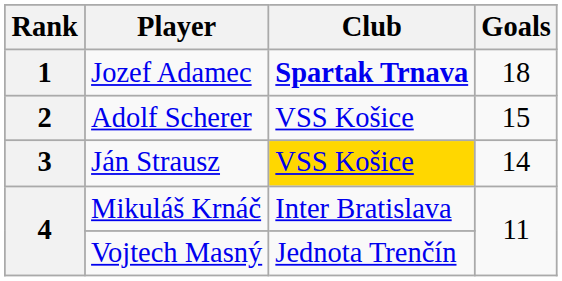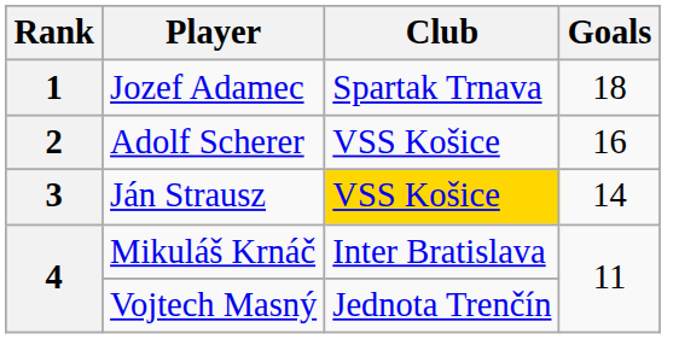 <table class="wikitable" style="text-align:center">
 <tr>
 <th>Rank</th>
 <th>Player</th>
 <th>Club</th>
 <th>Goals</th>
 </tr>
 <tr>
 <th>1</th>
 <td align="left"> <a href='#'>Jozef Adamec</a></td>
-<td align="left"><strong><a href='#'>Spartak Trnava</a></strong></td>
+<td align="left"><a href='#'>Spartak Trnava</a></td>
 <td>18</td>
 </tr>
 <tr>
 <th>2</th>
 <td align="left"> <a href='#'>Adolf Scherer</a></td>
 <td align="left"><a href='#'>VSS Košice</a></td>
-<td>15</td>
+<td>16</td>
 </tr>
 <tr>
 <th>3</th>
 <td align="left"> <a href='#'>Ján Strausz</a></td>
 <td align="left" style="background: gold;"><a href='#'>VSS Košice</a></td>
 <td>14</td>
 </tr>
 <tr>
 <th rowspan="2">4</th>
 <td align="left"> <a href='#'>Mikuláš Krnáč</a></td>
 <td align="left"><a href='#'>Inter Bratislava</a></td>
 <td rowspan="2">11</td>
 </tr>
 <tr>
 <td align="left"> <a href='#'>Vojtech Masný</a></td>
 <td align="left"><a href='#'>Jednota Trenčín</a></td>
 </tr>
 </table>
